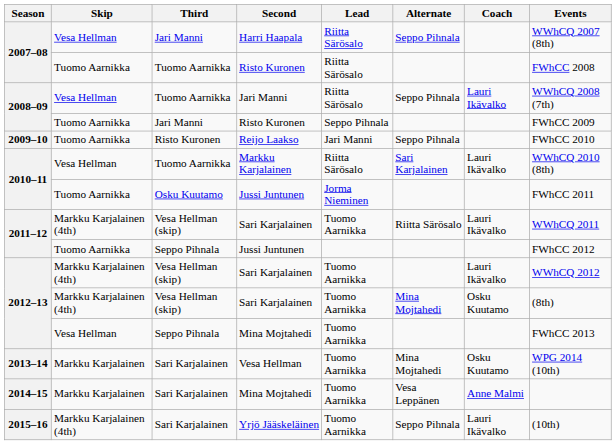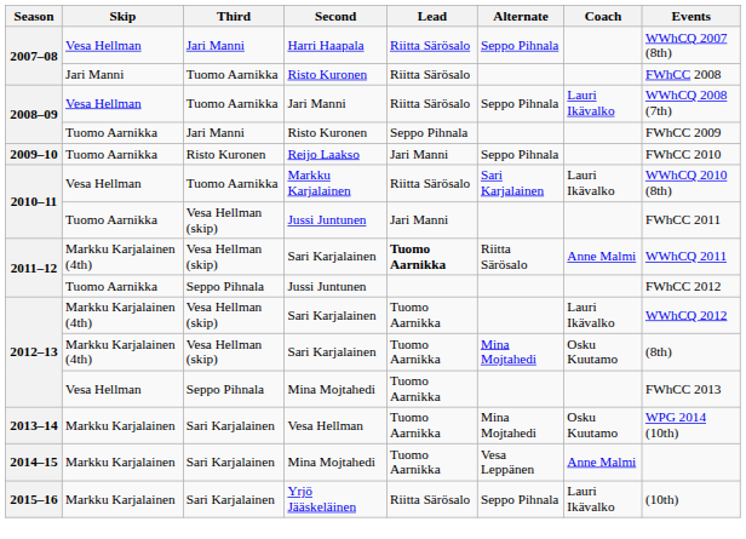 <table class="wikitable">
 <tr>
 <th scope="col" width=60>Season</th>
 <th scope="col">Skip</th>
 <th scope="col">Third</th>
 <th scope="col">Second</th>
 <th scope="col">Lead</th>
 <th scope="col">Alternate</th>
 <th scope="col">Coach</th>
 <th scope="col">Events</th>
 </tr>
 <tr>
 <th scope="row" rowspan=2>2007–08</th>
 <td><a href='#'>Vesa Hellman</a></td>
 <td><a href='#'>Jari Manni</a></td>
 <td><a href='#'>Harri Haapala</a></td>
 <td><a href='#'>Riitta Särösalo</a></td>
 <td><a href='#'>Seppo Pihnala</a></td>
 <td></td>
 <td><a href='#'>WWhCQ 2007</a> (8th)</td>
 </tr>
 <tr>
-<td>Tuomo Aarnikka</td>
+<td>Jari Manni</td>
 <td>Tuomo Aarnikka</td>
 <td><a href='#'>Risto Kuronen</a></td>
 <td>Riitta Särösalo</td>
 <td></td>
 <td></td>
 <td><a href='#'>FWhCC</a> 2008 </td>
 </tr>
 <tr>
 <th scope="row" rowspan=2>2008–09</th>
 <td><a href='#'>Vesa Hellman</a></td>
 <td>Tuomo Aarnikka</td>
 <td>Jari Manni</td>
 <td>Riitta Särösalo</td>
 <td>Seppo Pihnala</td>
 <td><a href='#'>Lauri Ikävalko</a></td>
 <td><a href='#'>WWhCQ 2008</a> (7th)</td>
 </tr>
 <tr>
 <td>Tuomo Aarnikka</td>
 <td>Jari Manni</td>
 <td>Risto Kuronen</td>
 <td>Seppo Pihnala</td>
 <td></td>
 <td></td>
 <td>FWhCC 2009 </td>
 </tr>
 <tr>
 <th scope="row">2009–10</th>
 <td>Tuomo Aarnikka</td>
 <td>Risto Kuronen</td>
 <td><a href='#'>Reijo Laakso</a></td>
 <td>Jari Manni</td>
 <td>Seppo Pihnala</td>
 <td></td>
 <td>FWhCC 2010 </td>
 </tr>
 <tr>
 <th scope="row" rowspan=2>2010–11</th>
 <td>Vesa Hellman</td>
 <td>Tuomo Aarnikka</td>
 <td><a href='#'>Markku Karjalainen</a></td>
 <td>Riitta Särösalo</td>
 <td><a href='#'>Sari Karjalainen</a></td>
 <td>Lauri Ikävalko</td>
 <td><a href='#'>WWhCQ 2010</a> (8th)</td>
 </tr>
 <tr>
 <td>Tuomo Aarnikka</td>
-<td><a href='#'>Osku Kuutamo</a></td>
+<td>Vesa Hellman (skip)</td>
 <td><a href='#'>Jussi Juntunen</a></td>
-<td><a href='#'>Jorma Nieminen</a></td>
+<td>Jari Manni</td>
 <td></td>
 <td></td>
 <td>FWhCC 2011 </td>
 </tr>
 <tr>
 <th scope="row" rowspan=2>2011–12</th>
 <td>Markku Karjalainen (4th)</td>
 <td>Vesa Hellman (skip)</td>
 <td>Sari Karjalainen</td>
-<td>Tuomo Aarnikka</td>
+<td><strong>Tuomo Aarnikka</strong></td>
 <td>Riitta Särösalo</td>
-<td>Lauri Ikävalko</td>
+<td><a href='#'>Anne Malmi</a></td>
 <td><a href='#'>WWhCQ 2011</a> </td>
 </tr>
 <tr>
 <td>Tuomo Aarnikka</td>
 <td>Seppo Pihnala</td>
 <td>Jussi Juntunen</td>
 <td></td>
 <td></td>
 <td></td>
 <td>FWhCC 2012 </td>
 </tr>
 <tr>
 <th scope="row" rowspan=3>2012–13</th>
 <td>Markku Karjalainen (4th)</td>
 <td>Vesa Hellman (skip)</td>
 <td>Sari Karjalainen</td>
 <td>Tuomo Aarnikka</td>
 <td></td>
 <td>Lauri Ikävalko</td>
 <td><a href='#'>WWhCQ 2012</a> </td>
 </tr>
 <tr>
 <td>Markku Karjalainen (4th)</td>
 <td>Vesa Hellman (skip)</td>
 <td>Sari Karjalainen</td>
 <td>Tuomo Aarnikka</td>
 <td><a href='#'>Mina Mojtahedi</a></td>
 <td>Osku Kuutamo</td>
 <td> (8th)</td>
 </tr>
 <tr>
 <td>Vesa Hellman</td>
 <td>Seppo Pihnala</td>
 <td>Mina Mojtahedi</td>
 <td>Tuomo Aarnikka</td>
 <td></td>
 <td></td>
 <td>FWhCC 2013 </td>
 </tr>
 <tr>
 <th scope="row">2013–14</th>
 <td>Markku Karjalainen</td>
 <td>Sari Karjalainen</td>
 <td>Vesa Hellman</td>
 <td>Tuomo Aarnikka</td>
 <td>Mina Mojtahedi</td>
 <td>Osku Kuutamo</td>
 <td><a href='#'>WPG 2014</a> (10th)</td>
 </tr>
 <tr>
 <th scope="row">2014–15</th>
 <td>Markku Karjalainen</td>
 <td>Sari Karjalainen</td>
 <td>Mina Mojtahedi</td>
 <td>Tuomo Aarnikka</td>
 <td>Vesa Leppänen</td>
 <td><a href='#'>Anne Malmi</a></td>
 <td> </td>
 </tr>
 <tr>
 <th scope="row">2015–16</th>
-<td>Markku Karjalainen (4th)</td>
+<td>Markku Karjalainen</td>
 <td>Sari Karjalainen</td>
 <td><a href='#'>Yrjö Jääskeläinen</a></td>
-<td>Tuomo Aarnikka</td>
+<td>Riitta Särösalo</td>
 <td>Seppo Pihnala</td>
 <td>Lauri Ikävalko</td>
 <td> (10th)</td>
 </tr>
 </table>
